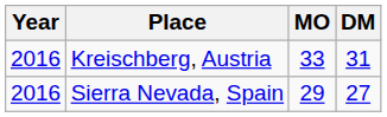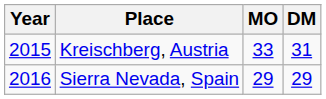 <table class="wikitable sortable" style="text-align:center;">
 <tr>
 <th>Year</th>
 <th>Place</th>
 <th>MO</th>
 <th>DM</th>
 </tr>
 <tr>
-<td><a href='#'>2016</a></td>
+<td><a href='#'>2015</a></td>
 <td style="text-align:left;"> <a href='#'>Kreischberg</a>, <a href='#'>Austria</a></td>
 <td><a href='#'>33</a></td>
 <td><a href='#'>31</a></td>
 </tr>
 <tr>
 <td><a href='#'>2016</a></td>
 <td style="text-align:left;"> <a href='#'>Sierra Nevada</a>, <a href='#'>Spain</a></td>
 <td><a href='#'>29</a></td>
-<td><a href='#'>27</a></td>
+<td><a href='#'>29</a></td>
 </tr>
 </table>
